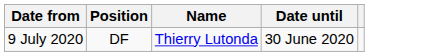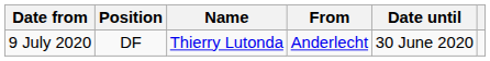 <table class="wikitable" style="text-align:center;">
 <tr>
 <th>Date from</th>
 <th>Position</th>
 <th>Name</th>
+<th>From</th>
 <th>Date until</th>
 <th></th>
 </tr>
 <tr>
 <td>9 July 2020</td>
 <td>DF</td>
 <td><a href='#'>Thierry Lutonda</a></td>
+<td> <a href='#'>Anderlecht</a></td>
 <td>30 June 2020</td>
 <td></td>
 </tr>
 </table>
